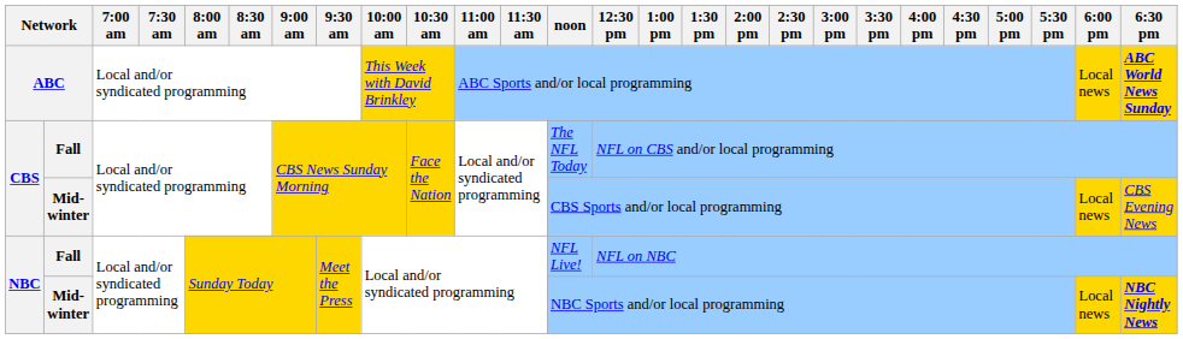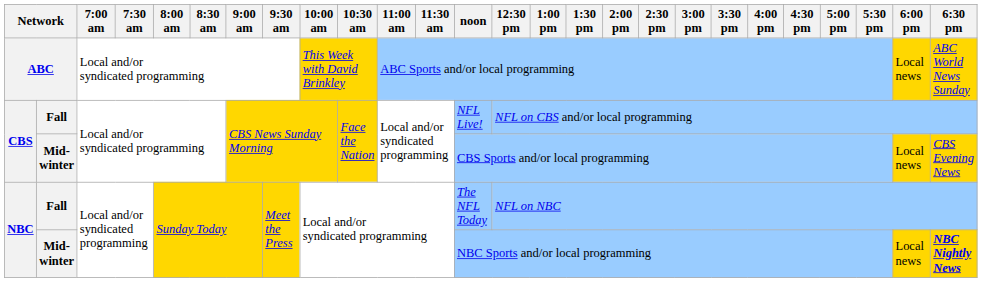 <table class=wikitable>
 <tr>
 <th width="1.5%" bgcolor="#C0C0C0" colspan="2">Network</th>
 <th width="4%" bgcolor="#C0C0C0">7:00 am</th>
 <th width="4%" bgcolor="#C0C0C0">7:30 am</th>
 <th width="4%" bgcolor="#C0C0C0">8:00 am</th>
 <th width="4%" bgcolor="#C0C0C0">8:30 am</th>
 <th width="4%" bgcolor="#C0C0C0">9:00 am</th>
 <th width="4%" bgcolor="#C0C0C0">9:30 am</th>
 <th width="4%" bgcolor="#C0C0C0">10:00 am</th>
 <th width="4%" bgcolor="#C0C0C0">10:30 am</th>
 <th width="4%" bgcolor="#C0C0C0">11:00 am</th>
 <th width="4%" bgcolor="#C0C0C0">11:30 am</th>
 <th width="4%" bgcolor="#C0C0C0">noon</th>
 <th width="4%" bgcolor="#C0C0C0">12:30 pm</th>
 <th width="4%" bgcolor="#C0C0C0">1:00 pm</th>
 <th width="4%" bgcolor="#C0C0C0">1:30 pm</th>
 <th width="4%" bgcolor="#C0C0C0">2:00 pm</th>
 <th width="4%" bgcolor="#C0C0C0">2:30 pm</th>
 <th width="4%" bgcolor="#C0C0C0">3:00 pm</th>
 <th width="4%" bgcolor="#C0C0C0">3:30 pm</th>
 <th width="4%" bgcolor="#C0C0C0">4:00 pm</th>
 <th width="4%" bgcolor="#C0C0C0">4:30 pm</th>
 <th width="4%" bgcolor="#C0C0C0">5:00 pm</th>
 <th width="4%" bgcolor="#C0C0C0">5:30 pm</th>
 <th width="4%" bgcolor="#C0C0C0">6:00 pm</th>
 <th width="4%" bgcolor="#C0C0C0">6:30 pm</th>
 </tr>
 <tr>
 <th bgcolor="#C0C0C0" colspan="2"><a href='#'>ABC</a></th>
 <td bgcolor="white" colspan="6">Local and/or<br>syndicated programming</td>
 <td bgcolor="gold" colspan="2"><em><a href='#'>This Week with David Brinkley</a></em></td>
 <td bgcolor="99ccff" colspan="14"><a href='#'>ABC Sports</a> and/or local programming</td>
 <td bgcolor="gold">Local news</td>
-<td bgcolor="gold"><strong><em><a href='#'>ABC World News Sunday</a></em></strong></td>
+<td bgcolor="gold"><em><a href='#'>ABC World News Sunday</a></em></td>
 </tr>
 <tr>
 <th bgcolor="#C0C0C0" rowspan="2"><a href='#'>CBS</a></th>
 <th>Fall</th>
 <td bgcolor="white" rowspan="2"colspan="4">Local and/or<br>syndicated programming</td>
 <td bgcolor="gold" rowspan="2"colspan="3"><em><a href='#'>CBS News Sunday Morning</a></em></td>
 <td bgcolor="gold" rowspan="2"colspan="1"><em><a href='#'>Face the Nation</a></em></td>
 <td bgcolor="white" rowspan="2"colspan="2">Local and/or<br>syndicated programming</td>
-<td bgcolor="99ccff" rowspan="1"><em><a href='#'>The NFL Today</a></em></td>
+<td bgcolor="99ccff" rowspan="1"><em><a href='#'>NFL Live!</a></em></td>
 <td bgcolor="99ccff" colspan="13" rowspan="1"><em><a href='#'>NFL on CBS</a></em> and/or local programming</td>
 </tr>
 <tr>
 <th>Mid-winter</th>
 <td bgcolor="99ccff" rowspan="1"colspan="12"><a href='#'>CBS Sports</a> and/or local programming</td>
 <td bgcolor="gold"rowspan="1">Local news</td>
 <td bgcolor="gold"rowspan="1"><em><a href='#'>CBS Evening News</a></em></td>
 </tr>
 <tr>
 <th bgcolor="#C0C0C0" rowspan="2"><a href='#'>NBC</a></th>
 <th>Fall</th>
 <td bgcolor="white" colspan="2" rowspan="2">Local and/or<br>syndicated programming</td>
 <td bgcolor="gold" colspan="3" rowspan="2"><em><a href='#'>Sunday Today</a></em></td>
 <td bgcolor="gold" rowspan="2"><em><a href='#'>Meet the Press</a></em></td>
 <td bgcolor="white" colspan="4" rowspan="2">Local and/or<br>syndicated programming</td>
-<td bgcolor="99ccff" rowspan="1"><em><a href='#'>NFL Live!</a></em></td>
+<td bgcolor="99ccff" rowspan="1"><em><a href='#'>The NFL Today</a></em></td>
 <td bgcolor="99ccff" colspan="13" rowspan="1"><em><a href='#'>NFL on NBC</a></em></td>
 </tr>
 <tr>
 <th>Mid-winter</th>
 <td bgcolor="99ccff" colspan="12" rowspan="1"><a href='#'>NBC Sports</a> and/or local programming</td>
 <td bgcolor="gold" rowspan="1">Local news</td>
 <td bgcolor="gold" rowspan="1"><strong><em><a href='#'>NBC Nightly News</a></em></strong></td>
 </tr>
 </table>
